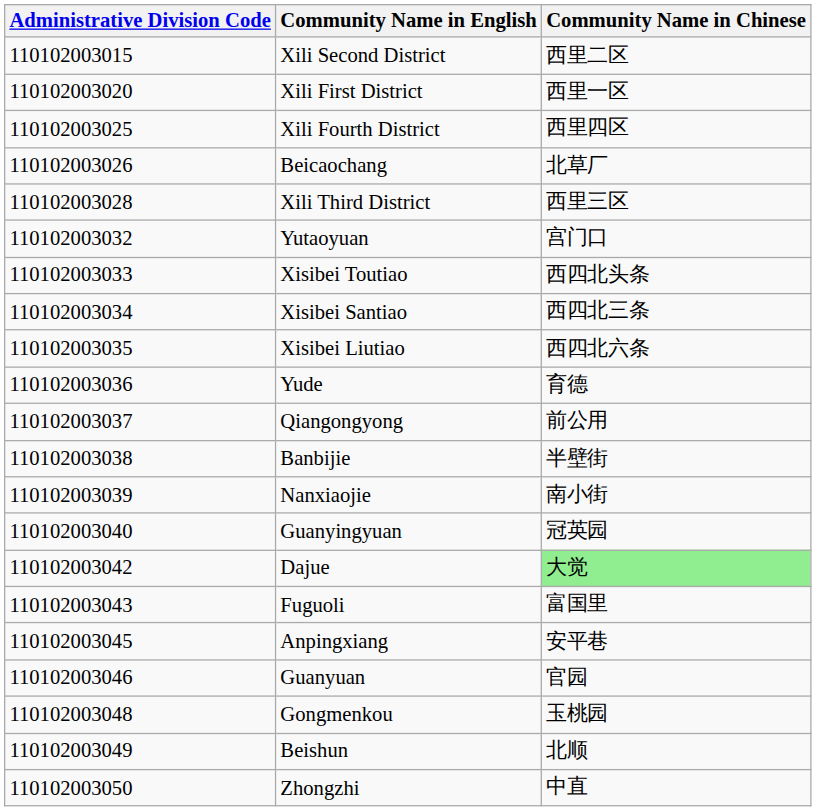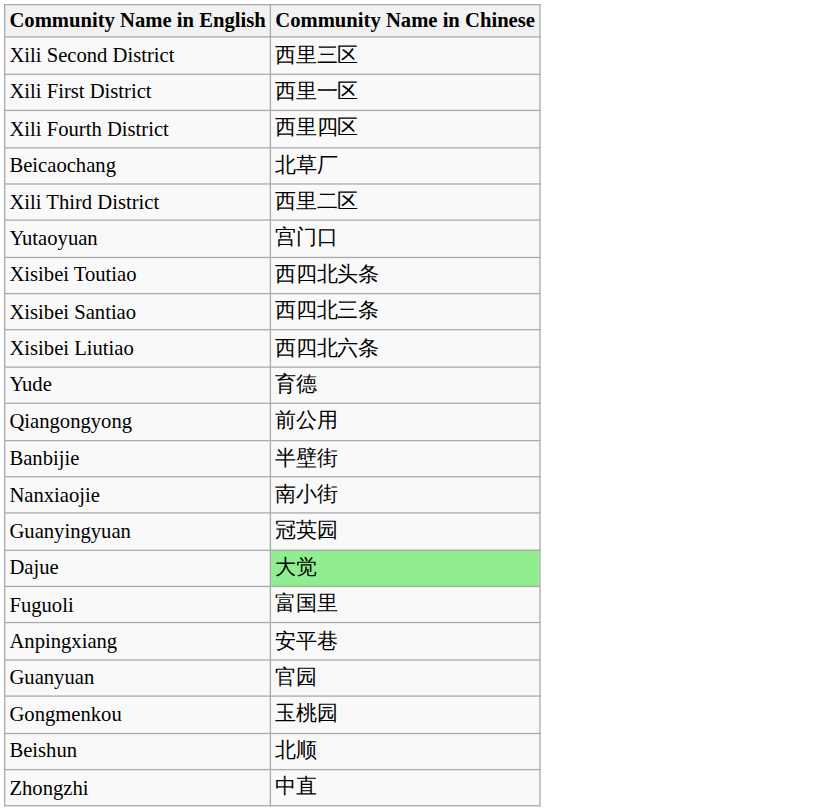 <table class="wikitable sortable">
 <tr>
-<th><a href='#'>Administrative Division Code</a></th>
 <th>Community Name in English</th>
 <th>Community Name in Chinese</th>
 </tr>
 <tr>
-<td>110102003015</td>
 <td>Xili Second District</td>
-<td>西里二区</td>
+<td>西里三区</td>
 </tr>
 <tr>
-<td>110102003020</td>
 <td>Xili First District</td>
 <td>西里一区</td>
 </tr>
 <tr>
-<td>110102003025</td>
 <td>Xili Fourth District</td>
 <td>西里四区</td>
 </tr>
 <tr>
-<td>110102003026</td>
 <td>Beicaochang</td>
 <td>北草厂</td>
 </tr>
 <tr>
-<td>110102003028</td>
 <td>Xili Third District</td>
-<td>西里三区</td>
+<td>西里二区</td>
 </tr>
 <tr>
-<td>110102003032</td>
 <td>Yutaoyuan</td>
 <td>宫门口</td>
 </tr>
 <tr>
-<td>110102003033</td>
 <td>Xisibei Toutiao</td>
 <td>西四北头条</td>
 </tr>
 <tr>
-<td>110102003034</td>
 <td>Xisibei Santiao</td>
 <td>西四北三条</td>
 </tr>
 <tr>
-<td>110102003035</td>
 <td>Xisibei Liutiao</td>
 <td>西四北六条</td>
 </tr>
 <tr>
-<td>110102003036</td>
 <td>Yude</td>
 <td>育德</td>
 </tr>
 <tr>
-<td>110102003037</td>
 <td>Qiangongyong</td>
 <td>前公用</td>
 </tr>
 <tr>
-<td>110102003038</td>
 <td>Banbijie</td>
 <td>半壁街</td>
 </tr>
 <tr>
-<td>110102003039</td>
 <td>Nanxiaojie</td>
 <td>南小街</td>
 </tr>
 <tr>
-<td>110102003040</td>
 <td>Guanyingyuan</td>
 <td>冠英园</td>
 </tr>
 <tr>
-<td>110102003042</td>
 <td>Dajue</td>
 <td style="background: lightgreen;">大觉</td>
 </tr>
 <tr>
-<td>110102003043</td>
 <td>Fuguoli</td>
 <td>富国里</td>
 </tr>
 <tr>
-<td>110102003045</td>
 <td>Anpingxiang</td>
 <td>安平巷</td>
 </tr>
 <tr>
-<td>110102003046</td>
 <td>Guanyuan</td>
 <td>官园</td>
 </tr>
 <tr>
-<td>110102003048</td>
 <td>Gongmenkou</td>
 <td>玉桃园</td>
 </tr>
 <tr>
-<td>110102003049</td>
 <td>Beishun</td>
 <td>北顺</td>
 </tr>
 <tr>
-<td>110102003050</td>
 <td>Zhongzhi</td>
 <td>中直</td>
 </tr>
 </table>
